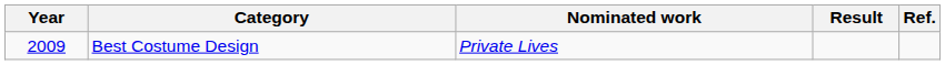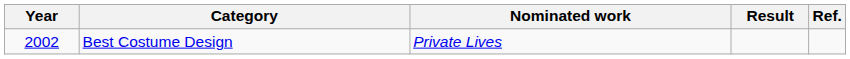 <table class=wikitable>
 <tr>
 <th scope="col" style="width:5em;">Year</th>
 <th scope="col" style="width:26em;">Category</th>
 <th scope="col" style="width:25em;">Nominated work</th>
 <th scope="col" style="width:5em;">Result</th>
 <th>Ref.</th>
 </tr>
 <tr>
-<td style="text-align:center;"><a href='#'>2009</a></td>
+<td style="text-align:center;"><a href='#'>2002</a></td>
 <td><a href='#'>Best Costume Design</a></td>
 <td><em><a href='#'>Private Lives</a></em></td>
 <td></td>
 <td style="text-align:center;"></td>
 </tr>
 </table>
